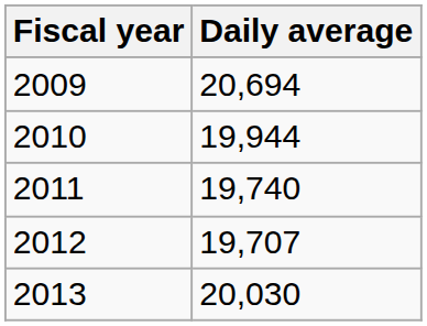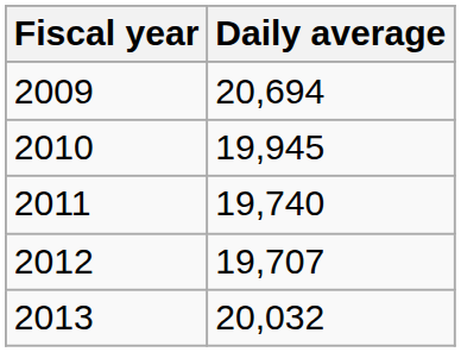 <table class="wikitable">
 <tr>
 <th>Fiscal year</th>
 <th>Daily average</th>
 </tr>
 <tr>
 <td>2009</td>
 <td>20,694</td>
 </tr>
 <tr>
 <td>2010</td>
-<td>19,944</td>
+<td>19,945</td>
 </tr>
 <tr>
 <td>2011</td>
 <td>19,740</td>
 </tr>
 <tr>
 <td>2012</td>
 <td>19,707</td>
 </tr>
 <tr>
 <td>2013</td>
-<td>20,030</td>
+<td>20,032</td>
 </tr>
 </table>
